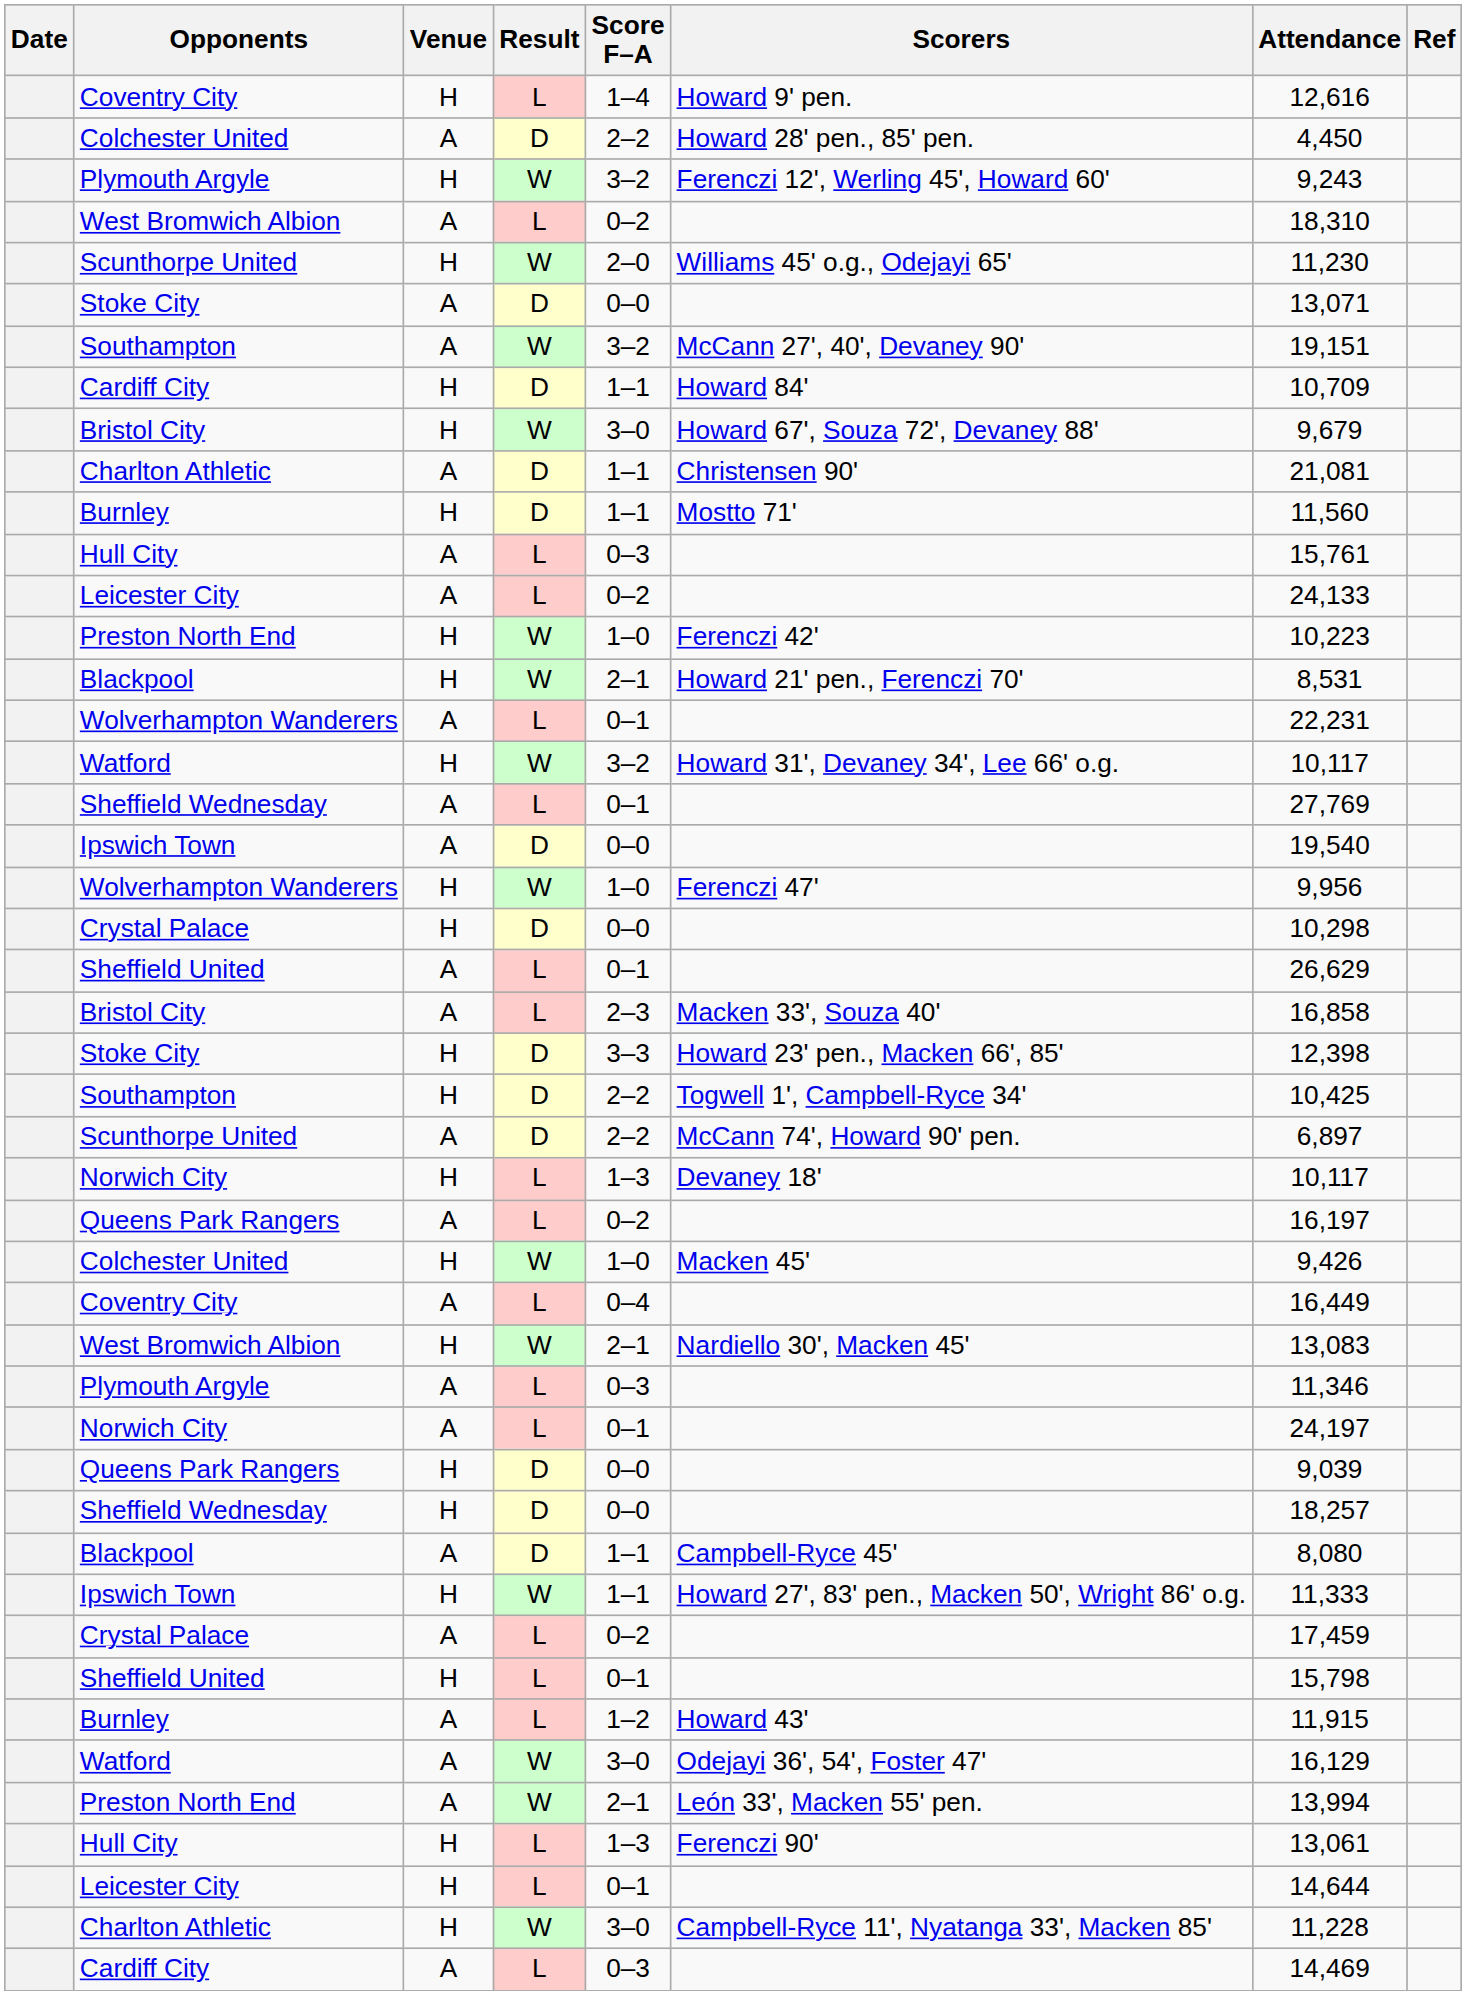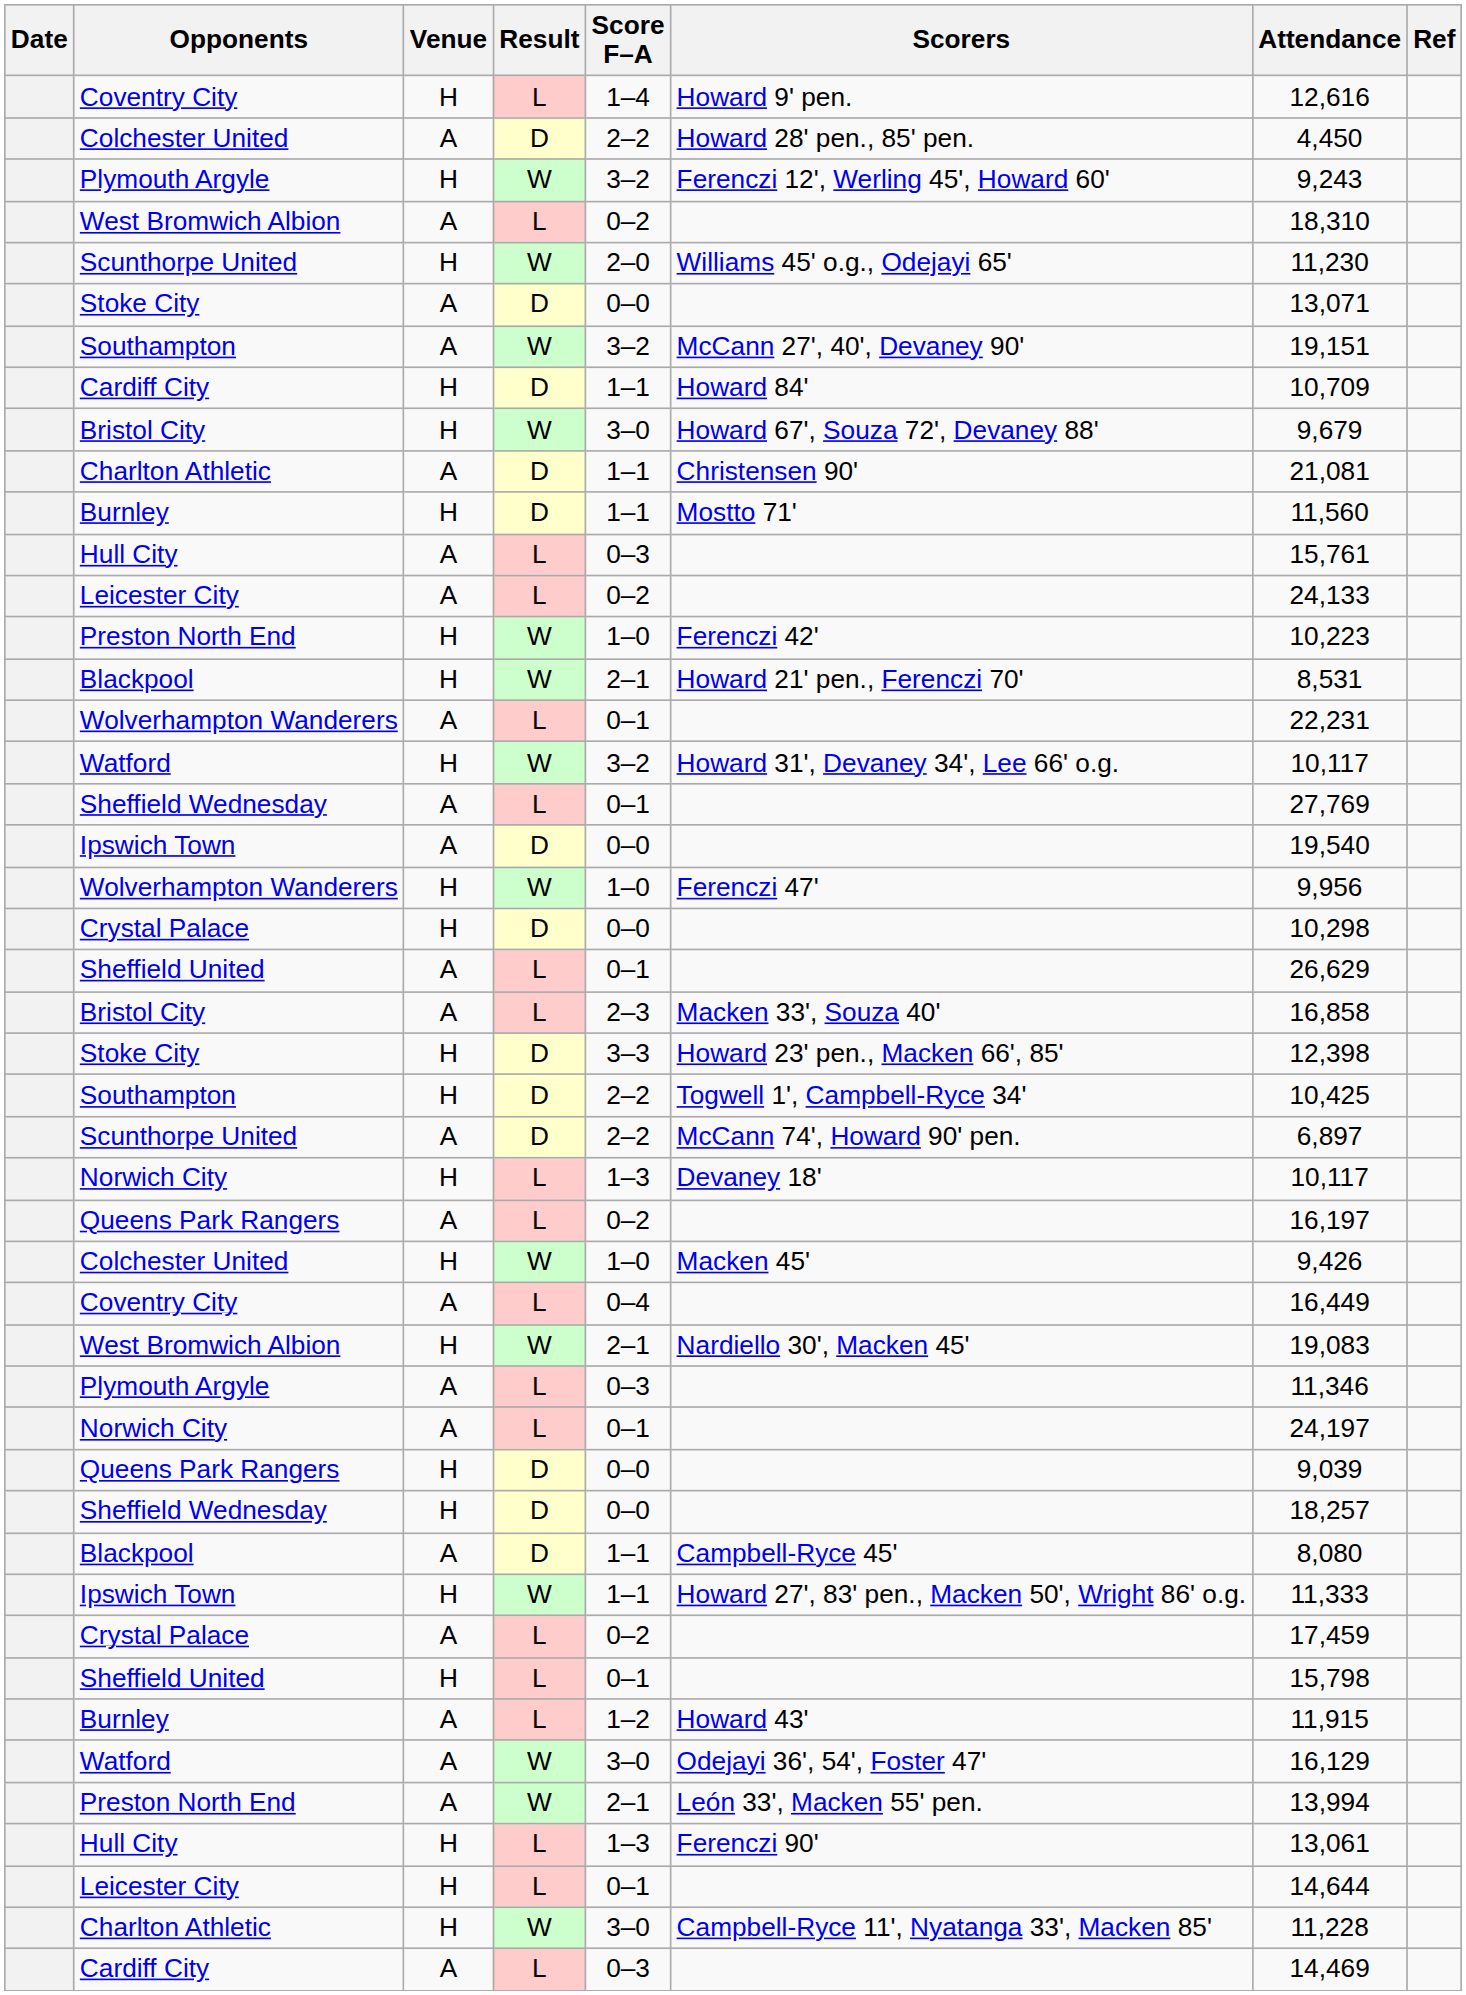 <table class="wikitable plainrowheaders sortable" style="text-align:center">
 <tr>
 <th scope="col">Date</th>
 <th scope="col">Opponents</th>
 <th scope="col">Venue</th>
 <th scope="col">Result</th>
 <th scope="col">Score<br>F–A</th>
 <th scope="col" class="unsortable">Scorers</th>
 <th scope="col">Attendance</th>
 <th scope="col" class="unsortable">Ref</th>
 </tr>
 <tr>
 <th scope=row></th>
 <td align=left><a href='#'>Coventry City</a></td>
 <td>H</td>
 <td bgcolor="#FFCCCC">L</td>
 <td>1–4</td>
 <td align=left><a href='#'>Howard</a> 9' pen.</td>
 <td>12,616</td>
 <td></td>
 </tr>
 <tr>
 <th scope=row></th>
 <td align=left><a href='#'>Colchester United</a></td>
 <td>A</td>
 <td bgcolor="#FFFFCC">D</td>
 <td>2–2</td>
 <td align=left><a href='#'>Howard</a> 28' pen., 85' pen.</td>
 <td>4,450</td>
 <td></td>
 </tr>
 <tr>
 <th scope=row></th>
 <td align=left><a href='#'>Plymouth Argyle</a></td>
 <td>H</td>
 <td bgcolor="#CCFFCC">W</td>
 <td>3–2</td>
 <td align=left><a href='#'>Ferenczi</a> 12', <a href='#'>Werling</a> 45', <a href='#'>Howard</a> 60'</td>
 <td>9,243</td>
 <td></td>
 </tr>
 <tr>
 <th scope=row></th>
 <td align=left><a href='#'>West Bromwich Albion</a></td>
 <td>A</td>
 <td bgcolor="#FFCCCC">L</td>
 <td>0–2</td>
 <td></td>
 <td>18,310</td>
 <td></td>
 </tr>
 <tr>
 <th scope=row></th>
 <td align=left><a href='#'>Scunthorpe United</a></td>
 <td>H</td>
 <td bgcolor="#CCFFCC">W</td>
 <td>2–0</td>
 <td align=left><a href='#'>Williams</a> 45' o.g., <a href='#'>Odejayi</a> 65'</td>
 <td>11,230</td>
 <td></td>
 </tr>
 <tr>
 <th scope=row></th>
 <td align=left><a href='#'>Stoke City</a></td>
 <td>A</td>
 <td bgcolor="#FFFFCC">D</td>
 <td>0–0</td>
 <td></td>
 <td>13,071</td>
 <td></td>
 </tr>
 <tr>
 <th scope=row></th>
 <td align=left><a href='#'>Southampton</a></td>
 <td>A</td>
 <td bgcolor="#CCFFCC">W</td>
 <td>3–2</td>
 <td align=left><a href='#'>McCann</a> 27', 40', <a href='#'>Devaney</a> 90'</td>
 <td>19,151</td>
 <td></td>
 </tr>
 <tr>
 <th scope=row></th>
 <td align=left><a href='#'>Cardiff City</a></td>
 <td>H</td>
 <td bgcolor="#FFFFCC">D</td>
 <td>1–1</td>
 <td align=left><a href='#'>Howard</a> 84'</td>
 <td>10,709</td>
 <td></td>
 </tr>
 <tr>
 <th scope=row></th>
 <td align=left><a href='#'>Bristol City</a></td>
 <td>H</td>
 <td bgcolor="#CCFFCC">W</td>
 <td>3–0</td>
 <td align=left><a href='#'>Howard</a> 67', <a href='#'>Souza</a> 72', <a href='#'>Devaney</a> 88'</td>
 <td>9,679</td>
 <td></td>
 </tr>
 <tr>
 <th scope=row></th>
 <td align=left><a href='#'>Charlton Athletic</a></td>
 <td>A</td>
 <td bgcolor="#FFFFCC">D</td>
 <td>1–1</td>
 <td align=left><a href='#'>Christensen</a> 90'</td>
 <td>21,081</td>
 <td></td>
 </tr>
 <tr>
 <th scope=row></th>
 <td align=left><a href='#'>Burnley</a></td>
 <td>H</td>
 <td bgcolor="#FFFFCC">D</td>
 <td>1–1</td>
 <td align=left><a href='#'>Mostto</a> 71'</td>
 <td>11,560</td>
 <td></td>
 </tr>
 <tr>
 <th scope=row></th>
 <td align=left><a href='#'>Hull City</a></td>
 <td>A</td>
 <td bgcolor="#FFCCCC">L</td>
 <td>0–3</td>
 <td></td>
 <td>15,761</td>
 <td></td>
 </tr>
 <tr>
 <th scope=row></th>
 <td align=left><a href='#'>Leicester City</a></td>
 <td>A</td>
 <td bgcolor="#FFCCCC">L</td>
 <td>0–2</td>
 <td></td>
 <td>24,133</td>
 <td></td>
 </tr>
 <tr>
 <th scope=row></th>
 <td align=left><a href='#'>Preston North End</a></td>
 <td>H</td>
 <td bgcolor="#CCFFCC">W</td>
 <td>1–0</td>
 <td align=left><a href='#'>Ferenczi</a> 42'</td>
 <td>10,223</td>
 <td></td>
 </tr>
 <tr>
 <th scope=row></th>
 <td align=left><a href='#'>Blackpool</a></td>
 <td>H</td>
 <td bgcolor="#CCFFCC">W</td>
 <td>2–1</td>
 <td align=left><a href='#'>Howard</a> 21' pen., <a href='#'>Ferenczi</a> 70'</td>
 <td>8,531</td>
 <td></td>
 </tr>
 <tr>
 <th scope=row></th>
 <td align=left><a href='#'>Wolverhampton Wanderers</a></td>
 <td>A</td>
 <td bgcolor="#FFCCCC">L</td>
 <td>0–1</td>
 <td></td>
 <td>22,231</td>
 <td></td>
 </tr>
 <tr>
 <th scope=row></th>
 <td align=left><a href='#'>Watford</a></td>
 <td>H</td>
 <td bgcolor="#CCFFCC">W</td>
 <td>3–2</td>
 <td align=left><a href='#'>Howard</a> 31', <a href='#'>Devaney</a> 34', <a href='#'>Lee</a> 66' o.g.</td>
 <td>10,117</td>
 <td></td>
 </tr>
 <tr>
 <th scope=row></th>
 <td align=left><a href='#'>Sheffield Wednesday</a></td>
 <td>A</td>
 <td bgcolor="#FFCCCC">L</td>
 <td>0–1</td>
 <td></td>
 <td>27,769</td>
 <td></td>
 </tr>
 <tr>
 <th scope=row></th>
 <td align=left><a href='#'>Ipswich Town</a></td>
 <td>A</td>
 <td bgcolor="#FFFFCC">D</td>
 <td>0–0</td>
 <td></td>
 <td>19,540</td>
 <td></td>
 </tr>
 <tr>
 <th scope=row></th>
 <td align=left><a href='#'>Wolverhampton Wanderers</a></td>
 <td>H</td>
 <td bgcolor="#CCFFCC">W</td>
 <td>1–0</td>
 <td align=left><a href='#'>Ferenczi</a> 47'</td>
 <td>9,956</td>
 <td></td>
 </tr>
 <tr>
 <th scope=row></th>
 <td align=left><a href='#'>Crystal Palace</a></td>
 <td>H</td>
 <td bgcolor="#FFFFCC">D</td>
 <td>0–0</td>
 <td></td>
 <td>10,298</td>
 <td></td>
 </tr>
 <tr>
 <th scope=row></th>
 <td align=left><a href='#'>Sheffield United</a></td>
 <td>A</td>
 <td bgcolor="#FFCCCC">L</td>
 <td>0–1</td>
 <td></td>
 <td>26,629</td>
 <td></td>
 </tr>
 <tr>
 <th scope=row></th>
 <td align=left><a href='#'>Bristol City</a></td>
 <td>A</td>
 <td bgcolor="#FFCCCC">L</td>
 <td>2–3</td>
 <td align=left><a href='#'>Macken</a> 33', <a href='#'>Souza</a> 40'</td>
 <td>16,858</td>
 <td></td>
 </tr>
 <tr>
 <th scope=row></th>
 <td align=left><a href='#'>Stoke City</a></td>
 <td>H</td>
 <td bgcolor="#FFFFCC">D</td>
 <td>3–3</td>
 <td align=left><a href='#'>Howard</a> 23' pen., <a href='#'>Macken</a> 66', 85'</td>
 <td>12,398</td>
 <td></td>
 </tr>
 <tr>
 <th scope=row></th>
 <td align=left><a href='#'>Southampton</a></td>
 <td>H</td>
 <td bgcolor="#FFFFCC">D</td>
 <td>2–2</td>
 <td align=left><a href='#'>Togwell</a> 1', <a href='#'>Campbell-Ryce</a> 34'</td>
 <td>10,425</td>
 <td></td>
 </tr>
 <tr>
 <th scope=row></th>
 <td align=left><a href='#'>Scunthorpe United</a></td>
 <td>A</td>
 <td bgcolor="#FFFFCC">D</td>
 <td>2–2</td>
 <td align=left><a href='#'>McCann</a> 74', <a href='#'>Howard</a> 90' pen.</td>
 <td>6,897</td>
 <td></td>
 </tr>
 <tr>
 <th scope=row></th>
 <td align=left><a href='#'>Norwich City</a></td>
 <td>H</td>
 <td bgcolor="#FFCCCC">L</td>
 <td>1–3</td>
 <td align=left><a href='#'>Devaney</a> 18'</td>
 <td>10,117</td>
 <td></td>
 </tr>
 <tr>
 <th scope=row></th>
 <td align=left><a href='#'>Queens Park Rangers</a></td>
 <td>A</td>
 <td bgcolor="#FFCCCC">L</td>
 <td>0–2</td>
 <td></td>
 <td>16,197</td>
 <td></td>
 </tr>
 <tr>
 <th scope=row></th>
 <td align=left><a href='#'>Colchester United</a></td>
 <td>H</td>
 <td bgcolor="#CCFFCC">W</td>
 <td>1–0</td>
 <td align=left><a href='#'>Macken</a> 45'</td>
 <td>9,426</td>
 <td></td>
 </tr>
 <tr>
 <th scope=row></th>
 <td align=left><a href='#'>Coventry City</a></td>
 <td>A</td>
 <td bgcolor="#FFCCCC">L</td>
 <td>0–4</td>
 <td></td>
 <td>16,449</td>
 <td></td>
 </tr>
 <tr>
 <th scope=row></th>
 <td align=left><a href='#'>West Bromwich Albion</a></td>
 <td>H</td>
 <td bgcolor="#CCFFCC">W</td>
 <td>2–1</td>
 <td align=left><a href='#'>Nardiello</a> 30', <a href='#'>Macken</a> 45'</td>
-<td>13,083</td>
+<td>19,083</td>
 <td></td>
 </tr>
 <tr>
 <th scope=row></th>
 <td align=left><a href='#'>Plymouth Argyle</a></td>
 <td>A</td>
 <td bgcolor="#FFCCCC">L</td>
 <td>0–3</td>
 <td></td>
 <td>11,346</td>
 <td></td>
 </tr>
 <tr>
 <th scope=row></th>
 <td align=left><a href='#'>Norwich City</a></td>
 <td>A</td>
 <td bgcolor="#FFCCCC">L</td>
 <td>0–1</td>
 <td></td>
 <td>24,197</td>
 <td></td>
 </tr>
 <tr>
 <th scope=row></th>
 <td align=left><a href='#'>Queens Park Rangers</a></td>
 <td>H</td>
 <td bgcolor="#FFFFCC">D</td>
 <td>0–0</td>
 <td></td>
 <td>9,039</td>
 <td></td>
 </tr>
 <tr>
 <th scope=row></th>
 <td align=left><a href='#'>Sheffield Wednesday</a></td>
 <td>H</td>
 <td bgcolor="#FFFFCC">D</td>
 <td>0–0</td>
 <td></td>
 <td>18,257</td>
 <td></td>
 </tr>
 <tr>
 <th scope=row></th>
 <td align=left><a href='#'>Blackpool</a></td>
 <td>A</td>
 <td bgcolor="#FFFFCC">D</td>
 <td>1–1</td>
 <td align=left><a href='#'>Campbell-Ryce</a> 45'</td>
 <td>8,080</td>
 <td></td>
 </tr>
 <tr>
 <th scope=row></th>
 <td align=left><a href='#'>Ipswich Town</a></td>
 <td>H</td>
 <td bgcolor="#CCFFCC">W</td>
 <td>1–1</td>
 <td align=left><a href='#'>Howard</a> 27', 83' pen., <a href='#'>Macken</a> 50', <a href='#'>Wright</a> 86' o.g.</td>
 <td>11,333</td>
 <td></td>
 </tr>
 <tr>
 <th scope=row></th>
 <td align=left><a href='#'>Crystal Palace</a></td>
 <td>A</td>
 <td bgcolor="#FFCCCC">L</td>
 <td>0–2</td>
 <td></td>
 <td>17,459</td>
 <td></td>
 </tr>
 <tr>
 <th scope=row></th>
 <td align=left><a href='#'>Sheffield United</a></td>
 <td>H</td>
 <td bgcolor="#FFCCCC">L</td>
 <td>0–1</td>
 <td></td>
 <td>15,798</td>
 <td></td>
 </tr>
 <tr>
 <th scope=row></th>
 <td align=left><a href='#'>Burnley</a></td>
 <td>A</td>
 <td bgcolor="#FFCCCC">L</td>
 <td>1–2</td>
 <td align=left><a href='#'>Howard</a> 43'</td>
 <td>11,915</td>
 <td></td>
 </tr>
 <tr>
 <th scope=row></th>
 <td align=left><a href='#'>Watford</a></td>
 <td>A</td>
 <td bgcolor="#CCFFCC">W</td>
 <td>3–0</td>
 <td align=left><a href='#'>Odejayi</a> 36', 54', <a href='#'>Foster</a> 47'</td>
 <td>16,129</td>
 <td></td>
 </tr>
 <tr>
 <th scope=row></th>
 <td align=left><a href='#'>Preston North End</a></td>
 <td>A</td>
 <td bgcolor="#CCFFCC">W</td>
 <td>2–1</td>
 <td align=left><a href='#'>León</a> 33', <a href='#'>Macken</a> 55' pen.</td>
 <td>13,994</td>
 <td></td>
 </tr>
 <tr>
 <th scope=row></th>
 <td align=left><a href='#'>Hull City</a></td>
 <td>H</td>
 <td bgcolor="#FFCCCC">L</td>
 <td>1–3</td>
 <td align=left><a href='#'>Ferenczi</a> 90'</td>
 <td>13,061</td>
 <td></td>
 </tr>
 <tr>
 <th scope=row></th>
 <td align=left><a href='#'>Leicester City</a></td>
 <td>H</td>
 <td bgcolor="#FFCCCC">L</td>
 <td>0–1</td>
 <td></td>
 <td>14,644</td>
 <td></td>
 </tr>
 <tr>
 <th scope=row></th>
 <td align=left><a href='#'>Charlton Athletic</a></td>
 <td>H</td>
 <td bgcolor="#CCFFCC">W</td>
 <td>3–0</td>
 <td align=left><a href='#'>Campbell-Ryce</a> 11', <a href='#'>Nyatanga</a> 33', <a href='#'>Macken</a> 85'</td>
 <td>11,228</td>
 <td></td>
 </tr>
 <tr>
 <th scope=row></th>
 <td align=left><a href='#'>Cardiff City</a></td>
 <td>A</td>
 <td bgcolor="#FFCCCC">L</td>
 <td>0–3</td>
 <td></td>
 <td>14,469</td>
 <td></td>
 </tr>
 </table>
